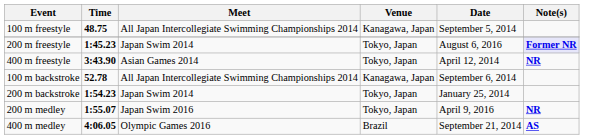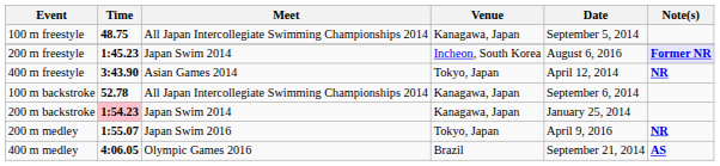 <table class="wikitable">
 <tr>
 <th>Event</th>
 <th>Time</th>
 <th>Meet</th>
 <th>Venue</th>
 <th>Date</th>
 <th>Note(s)</th>
 </tr>
 <tr>
 <td>100 m freestyle</td>
 <td><strong>48.75</strong></td>
 <td>All Japan Intercollegiate Swimming Championships 2014</td>
 <td>Kanagawa, Japan</td>
 <td>September 5, 2014</td>
 <td></td>
 </tr>
 <tr>
 </tr>
 <tr>
 <td>200 m freestyle</td>
 <td><strong>1:45.23</strong></td>
 <td>Japan Swim 2014</td>
-<td>Tokyo, Japan</td>
+<td><a href='#'>Incheon</a>, South Korea</td>
 <td>August 6, 2016</td>
 <td style="background: lavender;"><strong><a href='#'>Former NR</a></strong></td>
 </tr>
 <tr>
 <td>400 m freestyle</td>
 <td><strong>3:43.90</strong></td>
 <td>Asian Games 2014</td>
 <td>Tokyo, Japan</td>
 <td>April 12, 2014</td>
 <td><strong><a href='#'>NR</a></strong></td>
 </tr>
 <tr>
 <td>100 m backstroke</td>
 <td><strong>52.78</strong></td>
 <td>All Japan Intercollegiate Swimming Championships 2014</td>
 <td>Kanagawa, Japan</td>
 <td>September 6, 2014</td>
 <td></td>
 </tr>
 <tr>
 <td>200 m backstroke</td>
-<td><strong>1:54.23</strong></td>
+<td style="background: pink;"><strong>1:54.23</strong></td>
 <td>Japan Swim 2014</td>
-<td>Tokyo, Japan</td>
+<td>Kanagawa, Japan</td>
 <td>January 25, 2014</td>
 <td></td>
 </tr>
 <tr>
 <td>200 m medley</td>
 <td><strong>1:55.07</strong></td>
 <td>Japan Swim 2016</td>
 <td>Tokyo, Japan</td>
 <td>April 9, 2016</td>
 <td><strong><a href='#'>NR</a></strong></td>
 </tr>
 <tr>
 <td>400 m medley</td>
 <td><strong>4:06.05</strong></td>
 <td>Olympic Games 2016</td>
 <td>Brazil</td>
 <td>September 21, 2014</td>
 <td><strong><a href='#'>AS</a></strong></td>
 </tr>
 </table>
